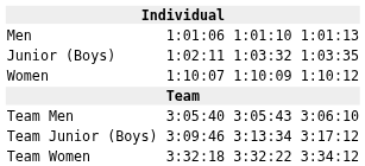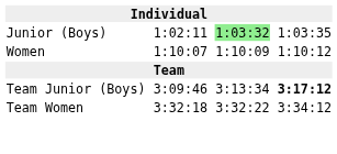 <table>
 <tr>
 <td colspan=7 bgcolor=#eeeeee style=text-align:center;><strong>Individual</strong></td>
-</tr>
-<tr>
-<td>Men</td>
-<td></td>
-<td>1:01:06</td>
-<td></td>
-<td>1:01:10</td>
-<td></td>
-<td>1:01:13</td>
 </tr>
 <tr>
 <td>Junior (Boys)</td>
 <td></td>
 <td>1:02:11</td>
 <td></td>
-<td>1:03:32</td>
+<td style="background: lightgreen;">1:03:32</td>
 <td></td>
 <td>1:03:35</td>
 </tr>
 <tr>
 <td>Women</td>
 <td></td>
 <td>1:10:07</td>
 <td></td>
 <td>1:10:09</td>
 <td></td>
 <td>1:10:12</td>
 </tr>
 <tr>
 <td colspan=7 bgcolor=#eeeeee style=text-align:center;><strong>Team</strong></td>
 </tr>
 <tr>
-<td>Team Men</td>
-<td></td>
-<td>3:05:40</td>
-<td></td>
-<td>3:05:43</td>
-<td></td>
-<td>3:06:10</td>
-</tr>
-<tr>
 <td>Team Junior (Boys)</td>
 <td></td>
 <td>3:09:46</td>
 <td></td>
 <td>3:13:34</td>
 <td></td>
-<td>3:17:12</td>
+<td><strong>3:17:12</strong></td>
 </tr>
 <tr>
 <td>Team Women</td>
 <td></td>
 <td>3:32:18</td>
 <td></td>
 <td>3:32:22</td>
 <td></td>
 <td>3:34:12</td>
 </tr>
 </table>
